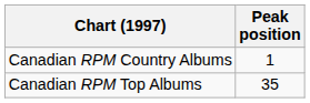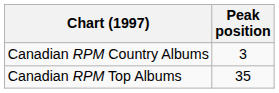 <table class="wikitable">
 <tr>
 <th>Chart (1997)</th>
 <th>Peak<br>position</th>
 </tr>
 <tr>
 <td>Canadian <em>RPM</em> Country Albums</td>
-<td align="center">1</td>
+<td align="center">3</td>
 </tr>
 <tr>
 <td>Canadian <em>RPM</em> Top Albums</td>
 <td align="center">35</td>
 </tr>
 </table>
